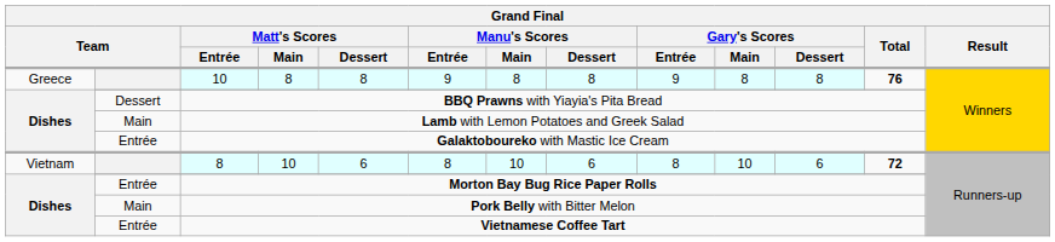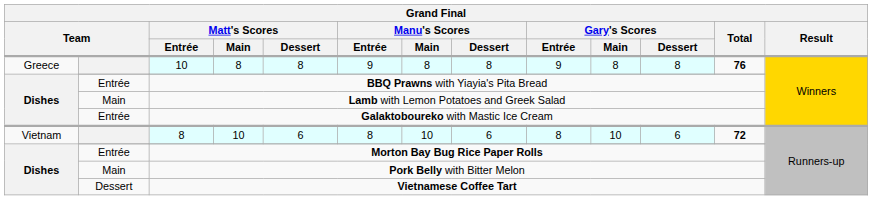 <table class="wikitable plainrowheaders" style="text-align:center; font-size:90%; width:80em;">
 <tr>
 <th colspan="19" >Grand Final</th>
 </tr>
 <tr>
 <th rowspan="2" colspan="2">Team</th>
 <th scope="col" colspan="3"><a href='#'>Matt</a>'s Scores</th>
 <th scope="col" colspan="3"><a href='#'>Manu</a>'s Scores</th>
 <th scope="col" colspan="3"><a href='#'>Gary</a>'s Scores</th>
 <th scope="col" rowspan="2">Total<br><small></small></th>
 <th scope="col" rowspan="2">Result</th>
 </tr>
 <tr>
 <th scope="col">Entrée</th>
 <th>Main</th>
 <th scope="col">Dessert</th>
 <th scope="col">Entrée</th>
 <th>Main</th>
 <th scope="col">Dessert</th>
 <th scope="col">Entrée</th>
 <th>Main</th>
 <th scope="col">Dessert</th>
 </tr>
 <tr style="border-top:3px solid #aaa;">
 <td>Greece</td>
 <th style="text-align:centre"></th>
 <td bgcolor="#e0ffff">10</td>
 <td bgcolor="#e0ffff">8</td>
 <td bgcolor="#e0ffff">8</td>
 <td bgcolor="#e0ffff">9</td>
 <td bgcolor="#e0ffff">8</td>
 <td bgcolor="#e0ffff">8</td>
 <td bgcolor="#e0ffff">9</td>
 <td bgcolor="#e0ffff">8</td>
 <td bgcolor="#e0ffff">8</td>
 <td><strong>76</strong></td>
 <td style="background:gold" rowspan="5">Winners</td>
 </tr>
 <tr>
 <th rowspan="4">Dishes</th>
 </tr>
 <tr>
-<td>Dessert</td>
+<td>Entrée</td>
 <td colspan="10"><strong>BBQ Prawns</strong> with Yiayia's Pita Bread</td>
 </tr>
 <tr>
 <td>Main</td>
 <td colspan="10"><strong>Lamb</strong> with Lemon Potatoes and Greek Salad</td>
 </tr>
 <tr>
 <td>Entrée</td>
 <td colspan="10"><strong>Galaktoboureko</strong> with Mastic Ice Cream</td>
 </tr>
 <tr style="border-top:3px solid #aaa;">
 <td>Vietnam</td>
 <th style="text-align:centre"></th>
 <td bgcolor="#e0ffff">8</td>
 <td bgcolor="#e0ffff">10</td>
 <td bgcolor="#e0ffff">6</td>
 <td bgcolor="#e0ffff">8</td>
 <td bgcolor="#e0ffff">10</td>
 <td bgcolor="#e0ffff">6</td>
 <td bgcolor="#e0ffff">8</td>
 <td bgcolor="#e0ffff">10</td>
 <td bgcolor="#e0ffff">6</td>
 <td><strong>72</strong></td>
 <td style="background:silver" rowspan="5">Runners-up</td>
 </tr>
 <tr>
 <th rowspan="4">Dishes</th>
 </tr>
 <tr>
 <td>Entrée</td>
 <td colspan="10"><strong>Morton Bay Bug Rice Paper Rolls</strong></td>
 </tr>
 <tr>
 <td>Main</td>
 <td colspan="10"><strong>Pork Belly</strong> with Bitter Melon</td>
 </tr>
 <tr>
-<td>Entrée</td>
+<td>Dessert</td>
 <td colspan="10"><strong>Vietnamese Coffee Tart</strong></td>
 </tr>
 </table>
